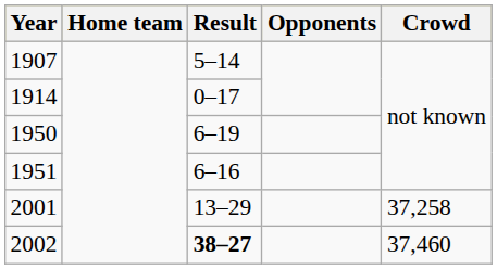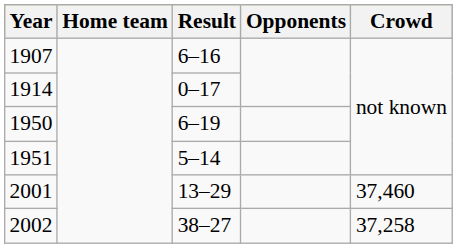 <table class="wikitable">
 <tr style="background:#bdb76b;">
 <th>Year</th>
 <th>Home team</th>
 <th>Result</th>
 <th>Opponents</th>
 <th>Crowd</th>
 </tr>
 <tr>
 <td>1907</td>
 <td rowspan=6></td>
-<td>5–14</td>
+<td>6–16</td>
 <td rowspan=2></td>
 <td rowspan=4>not known</td>
 </tr>
 <tr>
 <td>1914</td>
 <td>0–17</td>
 </tr>
 <tr>
 <td>1950</td>
 <td>6–19</td>
 <td></td>
 </tr>
 <tr>
 <td>1951</td>
-<td>6–16</td>
+<td>5–14</td>
 <td></td>
 </tr>
 <tr>
 <td>2001</td>
 <td>13–29</td>
 <td></td>
-<td>37,258</td>
+<td>37,460</td>
 </tr>
 <tr>
 <td>2002</td>
-<td><strong>38–27</strong></td>
+<td>38–27</td>
 <td></td>
-<td>37,460</td>
+<td>37,258</td>
 </tr>
 </table>
